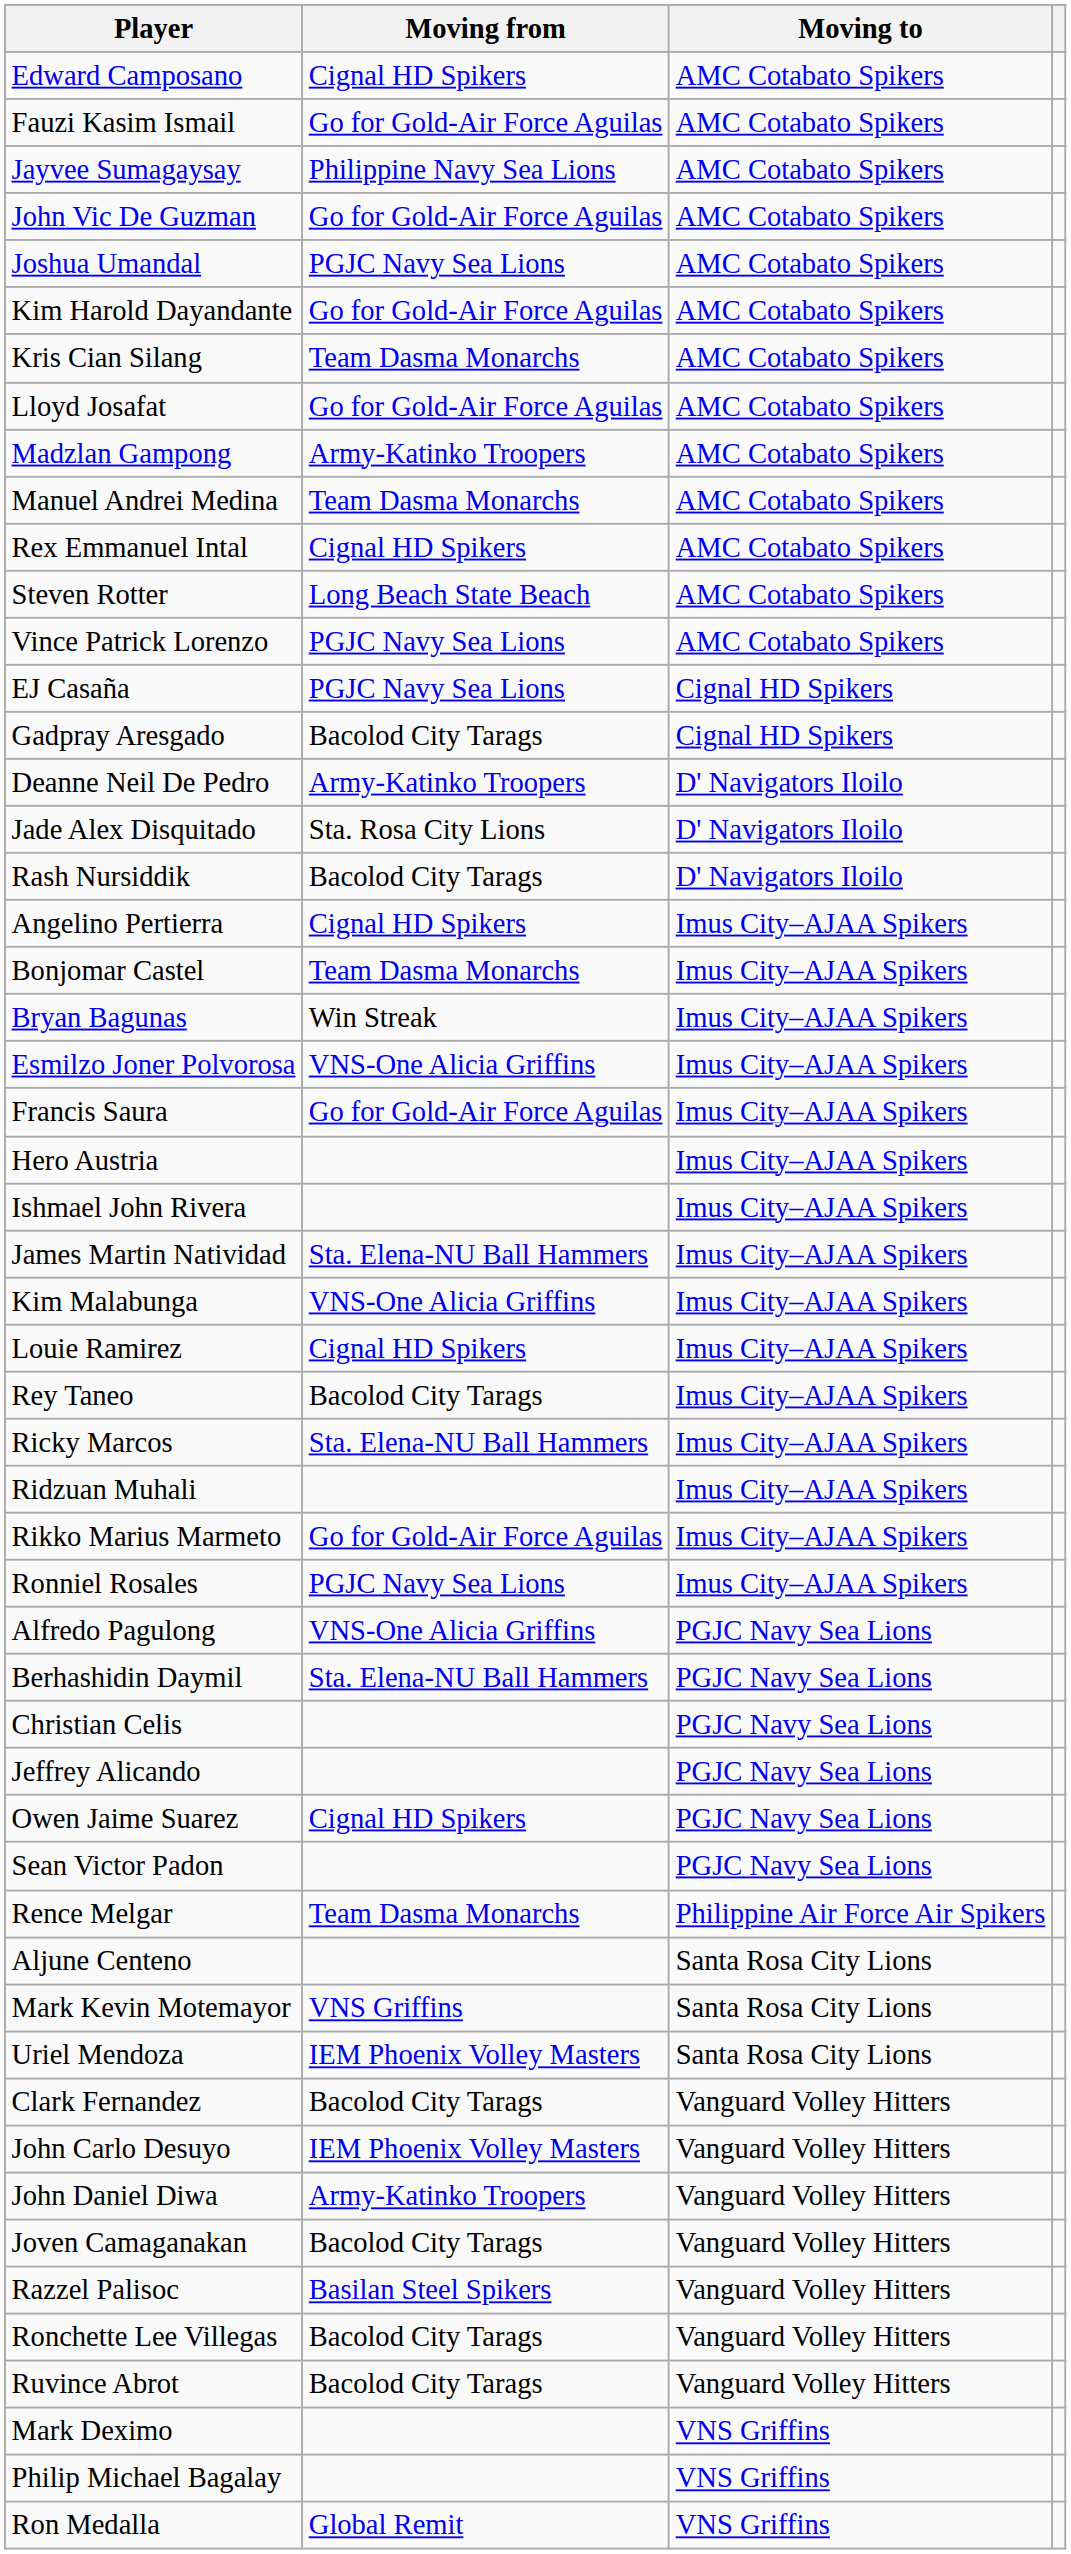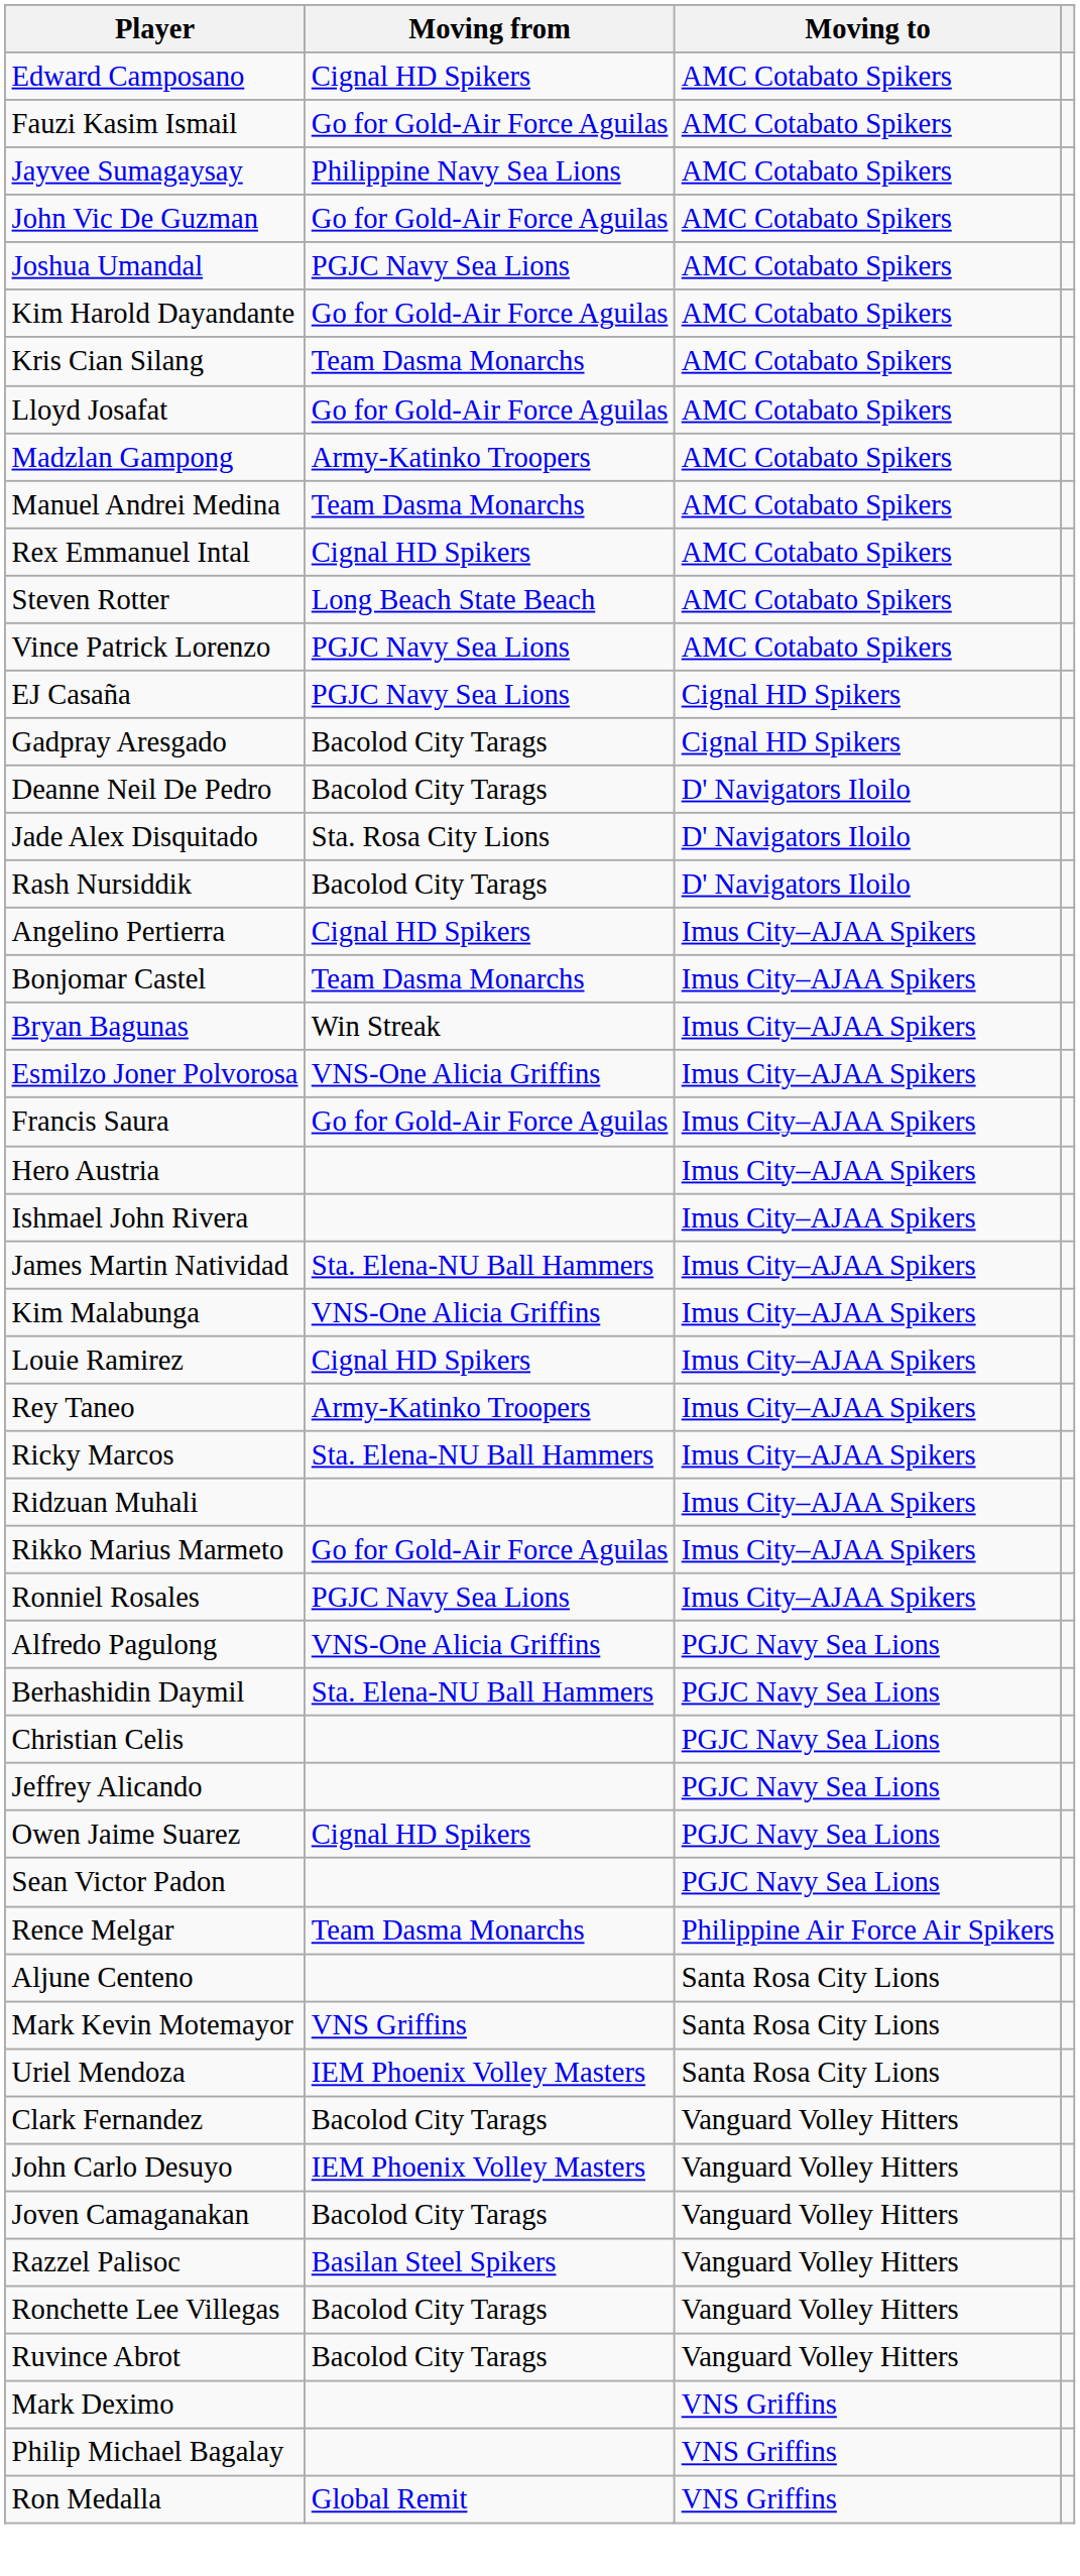 <table class="wikitable sortable" style="font-size:95%;">
 <tr>
 <th>Player</th>
 <th>Moving from</th>
 <th>Moving to</th>
 <th class="unsortable"></th>
 </tr>
 <tr>
 <td><a href='#'>Edward Camposano</a></td>
 <td> <a href='#'>Cignal HD Spikers</a></td>
 <td> <a href='#'>AMC Cotabato Spikers</a></td>
 <td align="center"></td>
 </tr>
 <tr>
 <td>Fauzi Kasim Ismail</td>
 <td> <a href='#'>Go for Gold-Air Force Aguilas</a></td>
 <td> <a href='#'>AMC Cotabato Spikers</a></td>
 <td align="center"></td>
 </tr>
 <tr>
 <td><a href='#'>Jayvee Sumagaysay</a></td>
 <td> <a href='#'>Philippine Navy Sea Lions</a></td>
 <td> <a href='#'>AMC Cotabato Spikers</a></td>
 <td align="center"></td>
 </tr>
 <tr>
 <td><a href='#'>John Vic De Guzman</a></td>
 <td> <a href='#'>Go for Gold-Air Force Aguilas</a></td>
 <td> <a href='#'>AMC Cotabato Spikers</a></td>
 <td align="center"></td>
 </tr>
 <tr>
 <td><a href='#'>Joshua Umandal</a></td>
 <td> <a href='#'>PGJC Navy Sea Lions</a></td>
 <td> <a href='#'>AMC Cotabato Spikers</a></td>
 <td align="center"></td>
 </tr>
 <tr>
 <td>Kim Harold Dayandante</td>
 <td> <a href='#'>Go for Gold-Air Force Aguilas</a></td>
 <td> <a href='#'>AMC Cotabato Spikers</a></td>
 <td align="center"></td>
 </tr>
 <tr>
 <td>Kris Cian Silang</td>
 <td> <a href='#'>Team Dasma Monarchs</a></td>
 <td> <a href='#'>AMC Cotabato Spikers</a></td>
 <td align="center"></td>
 </tr>
 <tr>
 <td>Lloyd Josafat</td>
 <td> <a href='#'>Go for Gold-Air Force Aguilas</a></td>
 <td> <a href='#'>AMC Cotabato Spikers</a></td>
 <td align="center"></td>
 </tr>
 <tr>
 <td><a href='#'>Madzlan Gampong</a></td>
 <td> <a href='#'>Army-Katinko Troopers</a></td>
 <td> <a href='#'>AMC Cotabato Spikers</a></td>
 <td align="center"></td>
 </tr>
 <tr>
 <td>Manuel Andrei Medina</td>
 <td> <a href='#'>Team Dasma Monarchs</a></td>
 <td> <a href='#'>AMC Cotabato Spikers</a></td>
 <td align="center"></td>
 </tr>
 <tr>
 <td>Rex Emmanuel Intal</td>
 <td> <a href='#'>Cignal HD Spikers</a></td>
 <td> <a href='#'>AMC Cotabato Spikers</a></td>
 <td align="center"></td>
 </tr>
 <tr>
 <td>Steven Rotter</td>
 <td> <a href='#'>Long Beach State Beach</a></td>
 <td> <a href='#'>AMC Cotabato Spikers</a></td>
 <td align="center"></td>
 </tr>
 <tr>
 <td>Vince Patrick Lorenzo</td>
 <td> <a href='#'>PGJC Navy Sea Lions</a></td>
 <td> <a href='#'>AMC Cotabato Spikers</a></td>
 <td align="center"></td>
 </tr>
 <tr>
 <td>EJ Casaña</td>
 <td> <a href='#'>PGJC Navy Sea Lions</a></td>
 <td> <a href='#'>Cignal HD Spikers</a></td>
 <td align="center"></td>
 </tr>
 <tr>
 <td>Gadpray Aresgado</td>
 <td> Bacolod City Tarags</td>
 <td> <a href='#'>Cignal HD Spikers</a></td>
 <td align="center"></td>
 </tr>
 <tr>
 <td>Deanne Neil De Pedro</td>
-<td> <a href='#'>Army-Katinko Troopers</a></td>
+<td> Bacolod City Tarags</td>
 <td> <a href='#'>D' Navigators Iloilo</a></td>
 <td align="center"></td>
 </tr>
 <tr>
 <td>Jade Alex Disquitado</td>
 <td> Sta. Rosa City Lions</td>
 <td> <a href='#'>D' Navigators Iloilo</a></td>
 <td align="center"></td>
 </tr>
 <tr>
 <td>Rash Nursiddik</td>
 <td> Bacolod City Tarags</td>
 <td> <a href='#'>D' Navigators Iloilo</a></td>
 <td align="center"></td>
 </tr>
 <tr>
 <td>Angelino Pertierra</td>
 <td> <a href='#'>Cignal HD Spikers</a></td>
 <td> <a href='#'>Imus City–AJAA Spikers</a></td>
 <td align="center"></td>
 </tr>
 <tr>
 <td>Bonjomar Castel</td>
 <td> <a href='#'>Team Dasma Monarchs</a></td>
 <td> <a href='#'>Imus City–AJAA Spikers</a></td>
 <td align="center"></td>
 </tr>
 <tr>
 <td><a href='#'>Bryan Bagunas</a></td>
 <td> Win Streak</td>
 <td> <a href='#'>Imus City–AJAA Spikers</a></td>
 <td align="center"></td>
 </tr>
 <tr>
 <td><a href='#'>Esmilzo Joner Polvorosa</a></td>
 <td> <a href='#'>VNS-One Alicia Griffins</a></td>
 <td> <a href='#'>Imus City–AJAA Spikers</a></td>
 <td align="center"></td>
 </tr>
 <tr>
 <td>Francis Saura</td>
 <td> <a href='#'>Go for Gold-Air Force Aguilas</a></td>
 <td> <a href='#'>Imus City–AJAA Spikers</a></td>
 <td align="center"></td>
 </tr>
 <tr>
 <td>Hero Austria</td>
 <td> </td>
 <td> <a href='#'>Imus City–AJAA Spikers</a></td>
 <td align="center"></td>
 </tr>
 <tr>
 <td>Ishmael John Rivera</td>
 <td> </td>
 <td> <a href='#'>Imus City–AJAA Spikers</a></td>
 <td align="center"></td>
 </tr>
 <tr>
 <td>James Martin Natividad</td>
 <td> <a href='#'>Sta. Elena-NU Ball Hammers</a></td>
 <td> <a href='#'>Imus City–AJAA Spikers</a></td>
 <td align="center"></td>
 </tr>
 <tr>
 <td>Kim Malabunga</td>
 <td> <a href='#'>VNS-One Alicia Griffins</a></td>
 <td> <a href='#'>Imus City–AJAA Spikers</a></td>
 <td align="center"></td>
 </tr>
 <tr>
 <td>Louie Ramirez</td>
 <td> <a href='#'>Cignal HD Spikers</a></td>
 <td> <a href='#'>Imus City–AJAA Spikers</a></td>
 <td align="center"></td>
 </tr>
 <tr>
 <td>Rey Taneo</td>
-<td> Bacolod City Tarags</td>
+<td> <a href='#'>Army-Katinko Troopers</a></td>
 <td> <a href='#'>Imus City–AJAA Spikers</a></td>
 <td align="center"></td>
 </tr>
 <tr>
 <td>Ricky Marcos</td>
 <td> <a href='#'>Sta. Elena-NU Ball Hammers</a></td>
 <td> <a href='#'>Imus City–AJAA Spikers</a></td>
 <td align="center"></td>
 </tr>
 <tr>
 <td>Ridzuan Muhali</td>
 <td> </td>
 <td> <a href='#'>Imus City–AJAA Spikers</a></td>
 <td align="center"></td>
 </tr>
 <tr>
 <td>Rikko Marius Marmeto</td>
 <td> <a href='#'>Go for Gold-Air Force Aguilas</a></td>
 <td> <a href='#'>Imus City–AJAA Spikers</a></td>
 <td align="center"></td>
 </tr>
 <tr>
 <td>Ronniel Rosales</td>
 <td> <a href='#'>PGJC Navy Sea Lions</a></td>
 <td> <a href='#'>Imus City–AJAA Spikers</a></td>
 <td align="center"></td>
 </tr>
 <tr>
 <td>Alfredo Pagulong</td>
 <td> <a href='#'>VNS-One Alicia Griffins</a></td>
 <td> <a href='#'>PGJC Navy Sea Lions</a></td>
 <td align="center"></td>
 </tr>
 <tr>
 <td>Berhashidin Daymil</td>
 <td> <a href='#'>Sta. Elena-NU Ball Hammers</a></td>
 <td> <a href='#'>PGJC Navy Sea Lions</a></td>
 <td align="center"></td>
 </tr>
 <tr>
 <td>Christian Celis</td>
 <td> </td>
 <td> <a href='#'>PGJC Navy Sea Lions</a></td>
 <td align="center"></td>
 </tr>
 <tr>
 <td>Jeffrey Alicando</td>
 <td> </td>
 <td> <a href='#'>PGJC Navy Sea Lions</a></td>
 <td align="center"></td>
 </tr>
 <tr>
 <td>Owen Jaime Suarez</td>
 <td> <a href='#'>Cignal HD Spikers</a></td>
 <td> <a href='#'>PGJC Navy Sea Lions</a></td>
 <td align="center"></td>
 </tr>
 <tr>
 <td>Sean Victor Padon</td>
 <td> </td>
 <td> <a href='#'>PGJC Navy Sea Lions</a></td>
 <td align="center"></td>
 </tr>
 <tr>
 <td>Rence Melgar</td>
 <td> <a href='#'>Team Dasma Monarchs</a></td>
 <td> <a href='#'>Philippine Air Force Air Spikers</a></td>
 <td align="center"></td>
 </tr>
 <tr>
 <td>Aljune Centeno</td>
 <td> </td>
 <td> Santa Rosa City Lions</td>
 <td align="center"></td>
 </tr>
 <tr>
 <td>Mark Kevin Motemayor</td>
 <td> <a href='#'>VNS Griffins</a></td>
 <td> Santa Rosa City Lions</td>
 <td align="center"></td>
 </tr>
 <tr>
 <td>Uriel Mendoza</td>
 <td><a href='#'>IEM Phoenix Volley Masters</a></td>
 <td> Santa Rosa City Lions</td>
 <td align="center"></td>
 </tr>
 <tr>
 <td>Clark Fernandez</td>
 <td> Bacolod City Tarags</td>
 <td> Vanguard Volley Hitters</td>
 <td align="center"></td>
 </tr>
 <tr>
 <td>John Carlo Desuyo</td>
 <td><a href='#'>IEM Phoenix Volley Masters</a></td>
 <td> Vanguard Volley Hitters</td>
 <td align="center"></td>
 </tr>
 <tr>
-<td>John Daniel Diwa</td>
-<td> <a href='#'>Army-Katinko Troopers</a></td>
-<td> Vanguard Volley Hitters</td>
-<td align="center"></td>
-</tr>
-<tr>
 <td>Joven Camaganakan</td>
 <td> Bacolod City Tarags</td>
 <td> Vanguard Volley Hitters</td>
 <td align="center"></td>
 </tr>
 <tr>
 <td>Razzel Palisoc</td>
 <td> <a href='#'>Basilan Steel Spikers</a></td>
 <td> Vanguard Volley Hitters</td>
 <td align="center"></td>
 </tr>
 <tr>
 <td>Ronchette Lee Villegas</td>
 <td> Bacolod City Tarags</td>
 <td> Vanguard Volley Hitters</td>
 <td align="center"></td>
 </tr>
 <tr>
 <td>Ruvince Abrot</td>
 <td> Bacolod City Tarags</td>
 <td> Vanguard Volley Hitters</td>
 <td align="center"></td>
 </tr>
 <tr>
 <td>Mark Deximo</td>
 <td> </td>
 <td> <a href='#'>VNS Griffins</a></td>
 <td align="center"></td>
 </tr>
 <tr>
 <td>Philip Michael Bagalay</td>
 <td> </td>
 <td> <a href='#'>VNS Griffins</a></td>
 <td align="center"></td>
 </tr>
 <tr>
 <td>Ron Medalla</td>
 <td> <a href='#'>Global Remit</a></td>
 <td> <a href='#'>VNS Griffins</a></td>
 <td align="center"></td>
 </tr>
 </table>
